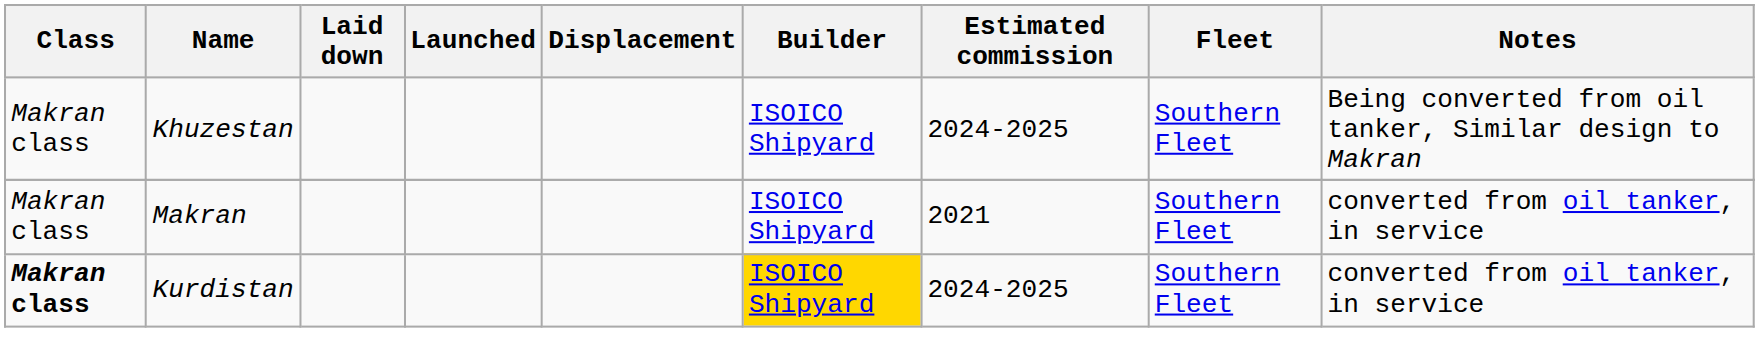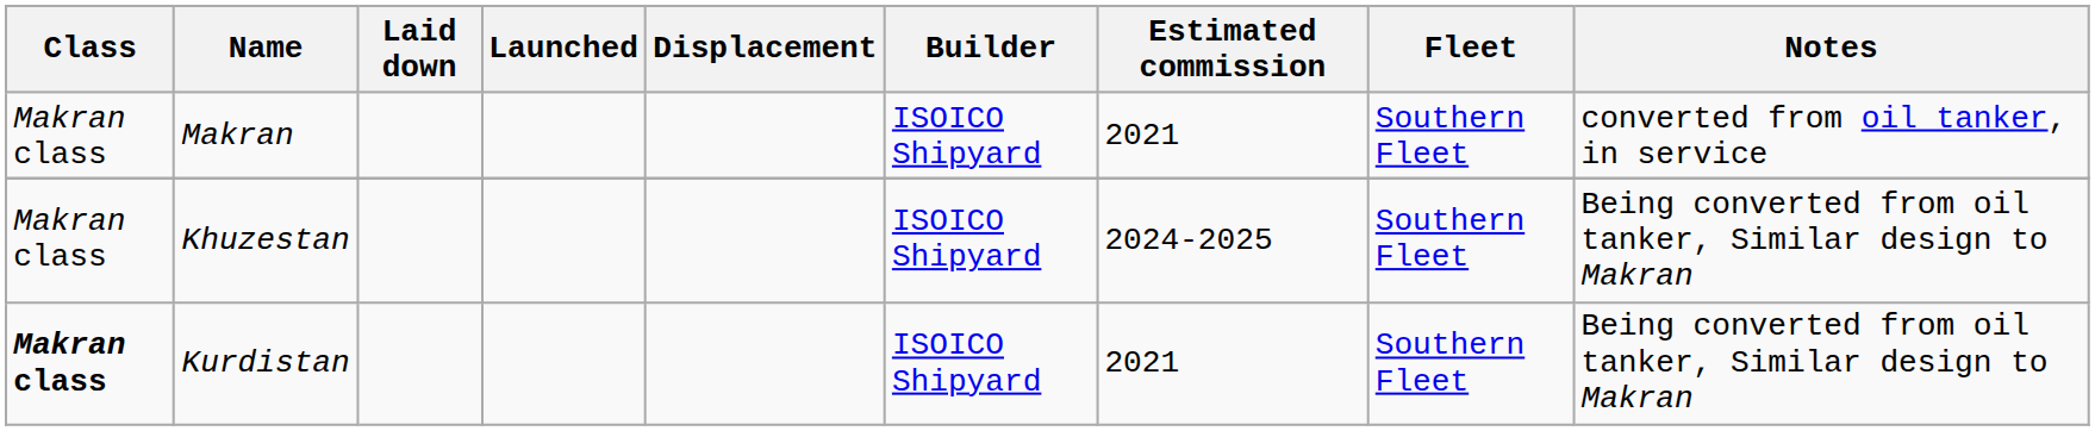 <table class="wikitable">
 <tr>
 <th>Class</th>
 <th>Name</th>
 <th>Laid down</th>
 <th>Launched</th>
 <th>Displacement</th>
 <th>Builder</th>
 <th>Estimated commission</th>
 <th>Fleet</th>
 <th>Notes</th>
 </tr>
 <tr>
 <td><em>Makran</em> class</td>
+<td><em>Makran</em></td>
+<td></td>
+<td></td>
+<td></td>
+<td><a href='#'>ISOICO Shipyard</a></td>
+<td>2021</td>
+<td><a href='#'>Southern Fleet</a></td>
+<td>converted from <a href='#'>oil tanker</a>, in service</td>
+</tr>
+<tr>
+</tr>
+<tr>
+<td><em>Makran</em> class</td>
 <td><em>Khuzestan</em></td>
 <td></td>
 <td></td>
 <td></td>
 <td><a href='#'>ISOICO Shipyard</a></td>
 <td>2024-2025</td>
 <td><a href='#'>Southern Fleet</a></td>
 <td>Being converted from oil tanker, Similar design to <em>Makran</em></td>
 </tr>
 <tr>
-</tr>
-<tr>
-<td><em>Makran</em> class</td>
-<td><em>Makran</em></td>
+<td><strong><em>Makran</em> class</strong></td>
+<td><em>Kurdistan</em></td>
 <td></td>
 <td></td>
 <td></td>
 <td><a href='#'>ISOICO Shipyard</a></td>
 <td>2021</td>
 <td><a href='#'>Southern Fleet</a></td>
-<td>converted from <a href='#'>oil tanker</a>, in service</td>
-</tr>
-<tr>
-<td><strong><em>Makran</em> class</strong></td>
-<td><em>Kurdistan</em></td>
-<td></td>
-<td></td>
-<td></td>
-<td style="background: gold;"><a href='#'>ISOICO Shipyard</a></td>
-<td>2024-2025</td>
-<td><a href='#'>Southern Fleet</a></td>
-<td>converted from <a href='#'>oil tanker</a>, in service</td>
+<td>Being converted from oil tanker, Similar design to <em>Makran</em></td>
 </tr>
 </table>
